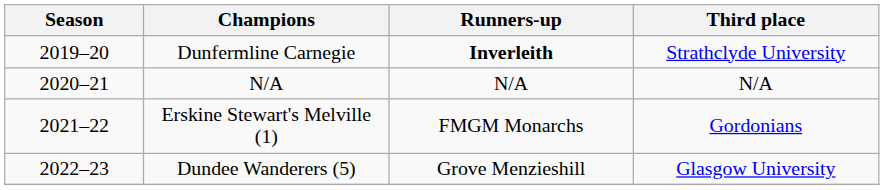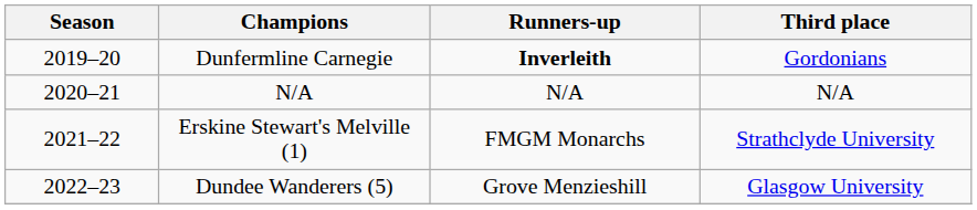 <table class="wikitable" style="text-align: center;">
 <tr>
 <th rowspan=1 width=105>Season</th>
 <th rowspan=1 width=190>Champions</th>
 <th rowspan=1 width=190>Runners-up</th>
 <th rowspan=1 width=190>Third place</th>
 </tr>
 <tr>
 <td>2019–20</td>
 <td>Dunfermline Carnegie</td>
 <td><strong>Inverleith</strong></td>
-<td><a href='#'>Strathclyde University</a></td>
+<td><a href='#'>Gordonians</a></td>
 </tr>
 <tr>
 <td>2020–21</td>
 <td>N/A</td>
 <td>N/A</td>
 <td>N/A</td>
 </tr>
 <tr>
 <td>2021–22</td>
 <td>Erskine Stewart's Melville (1)</td>
 <td>FMGM Monarchs</td>
-<td><a href='#'>Gordonians</a></td>
+<td><a href='#'>Strathclyde University</a></td>
 </tr>
 <tr>
 <td>2022–23</td>
 <td>Dundee Wanderers (5)</td>
 <td>Grove Menzieshill</td>
 <td><a href='#'>Glasgow University</a></td>
 </tr>
 <tr>
 </tr>
 </table>
